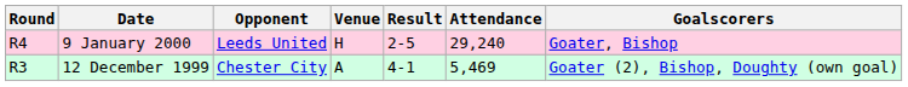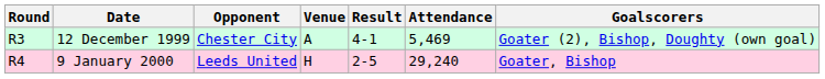 <table class="wikitable">
 <tr>
 <th>Round</th>
 <th>Date</th>
 <th>Opponent</th>
 <th>Venue</th>
 <th>Result</th>
 <th>Attendance</th>
 <th>Goalscorers</th>
 </tr>
+<tr style="background:#d0ffe3;">
+<td>R3</td>
+<td>12 December 1999</td>
+<td><a href='#'>Chester City</a></td>
+<td>A</td>
+<td>4-1</td>
+<td>5,469</td>
+<td><a href='#'>Goater</a> (2), <a href='#'>Bishop</a>, <a href='#'>Doughty</a> (own goal)</td>
+</tr>
 <tr style="background:#ffd0e3;">
 <td>R4</td>
 <td>9 January 2000</td>
 <td><a href='#'>Leeds United</a></td>
 <td>H</td>
 <td>2-5</td>
 <td>29,240</td>
 <td><a href='#'>Goater</a>, <a href='#'>Bishop</a></td>
 </tr>
-<tr style="background:#d0ffe3;">
-<td>R3</td>
-<td>12 December 1999</td>
-<td><a href='#'>Chester City</a></td>
-<td>A</td>
-<td>4-1</td>
-<td>5,469</td>
-<td><a href='#'>Goater</a> (2), <a href='#'>Bishop</a>, <a href='#'>Doughty</a> (own goal)</td>
-</tr>
 </table>
